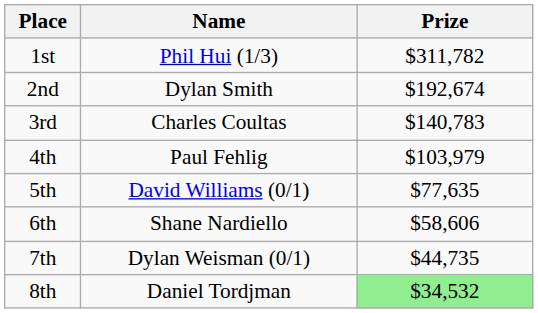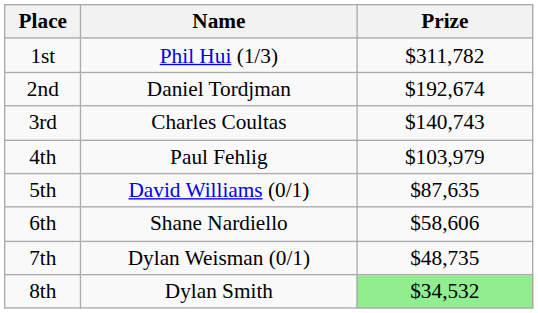 <table class="wikitable">
 <tr>
 <th width="50">Place</th>
 <th width="200">Name</th>
 <th width="125">Prize</th>
 </tr>
 <tr>
 <td align = "center">1st</td>
 <td align = "center"> <a href='#'>Phil Hui</a> (1/3)</td>
 <td align = "center">$311,782</td>
 </tr>
 <tr>
 <td align = "center">2nd</td>
-<td align = "center"> Dylan Smith</td>
+<td align = "center"> Daniel Tordjman</td>
 <td align = "center">$192,674</td>
 </tr>
 <tr>
 <td align = "center">3rd</td>
 <td align = "center"> Charles Coultas</td>
-<td align = "center">$140,783</td>
+<td align = "center">$140,743</td>
 </tr>
 <tr>
 <td align = "center">4th</td>
 <td align = "center"> Paul Fehlig</td>
 <td align = "center">$103,979</td>
 </tr>
 <tr>
 <td align = "center">5th</td>
 <td align = "center"> <a href='#'> David Williams</a> (0/1)</td>
-<td align = "center">$77,635</td>
+<td align = "center">$87,635</td>
 </tr>
 <tr>
 <td align = "center">6th</td>
 <td align = "center"> Shane Nardiello</td>
 <td align = "center">$58,606</td>
 </tr>
 <tr>
 <td align = "center">7th</td>
 <td align = "center"> Dylan Weisman (0/1)</td>
-<td align = "center">$44,735</td>
+<td align = "center">$48,735</td>
 </tr>
 <tr>
 <td align = "center">8th</td>
-<td align = "center"> Daniel Tordjman</td>
+<td align = "center"> Dylan Smith</td>
 <td align = "center" style="background: lightgreen;">$34,532</td>
 </tr>
 </table>
